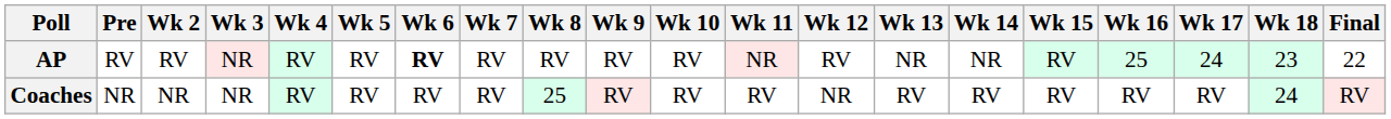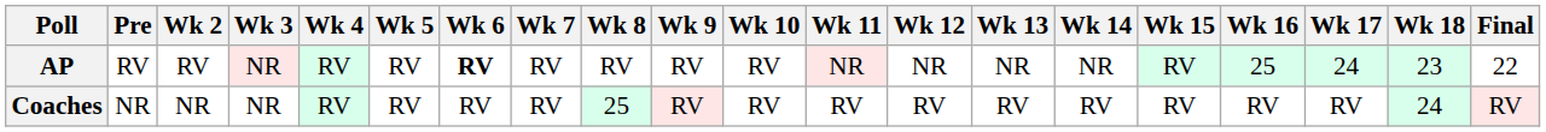 <table class="wikitable" style="white-space:nowrap;">
 <tr>
 <th>Poll</th>
 <th>Pre</th>
 <th>Wk 2</th>
 <th>Wk 3</th>
 <th>Wk 4</th>
 <th>Wk 5</th>
 <th>Wk 6</th>
 <th>Wk 7</th>
 <th>Wk 8</th>
 <th>Wk 9</th>
 <th>Wk 10</th>
 <th>Wk 11</th>
 <th>Wk 12</th>
 <th>Wk 13</th>
 <th>Wk 14</th>
 <th>Wk 15</th>
 <th>Wk 16</th>
 <th>Wk 17</th>
 <th>Wk 18</th>
 <th>Final</th>
 </tr>
 <tr style="text-align:center;">
 <th>AP</th>
 <td style="background:#FFF;">RV</td>
 <td style="background:#FFF;">RV</td>
 <td style="background:#FFE6E6;">NR</td>
 <td style="background:#D8FFEB;">RV</td>
 <td style="background:#FFF;">RV</td>
 <td style="background:#FFF;"><strong>RV</strong></td>
 <td style="background:#FFF;">RV</td>
 <td style="background:#FFF;">RV</td>
 <td style="background:#FFF;">RV</td>
 <td style="background:#FFF;">RV</td>
 <td style="background:#FFE6E6;">NR</td>
-<td style="background:#FFF;">RV</td>
+<td style="background:#FFF;">NR</td>
 <td style="background:#FFF;">NR</td>
 <td style="background:#FFF;">NR</td>
 <td style="background:#D8FFEB;">RV</td>
 <td style="background:#D8FFEB;">25</td>
 <td style="background:#D8FFEB;">24</td>
 <td style="background:#D8FFEB;">23</td>
 <td style="background:#FFF;">22</td>
 </tr>
 <tr style="text-align:center;">
 <th>Coaches</th>
 <td style="background:#FFF;">NR</td>
 <td style="background:#FFF;">NR</td>
 <td style="background:#FFF;">NR</td>
 <td style="background:#D8FFEB;">RV</td>
 <td style="background:#FFF;">RV</td>
 <td style="background:#FFF;">RV</td>
 <td style="background:#FFF;">RV</td>
 <td style="background:#D8FFEB;">25</td>
 <td style="background:#FFE6E6;">RV</td>
 <td style="background:#FFF;">RV</td>
 <td style="background:#FFF;">RV</td>
-<td style="background:#FFF;">NR</td>
+<td style="background:#FFF;">RV</td>
 <td style="background:#FFF;">RV</td>
 <td style="background:#FFF;">RV</td>
 <td style="background:#FFF;">RV</td>
 <td style="background:#FFF;">RV</td>
 <td style="background:#FFF;">RV</td>
 <td style="background:#D8FFEB;">24</td>
 <td style="background:#FFE6E6;">RV</td>
 </tr>
 </table>
